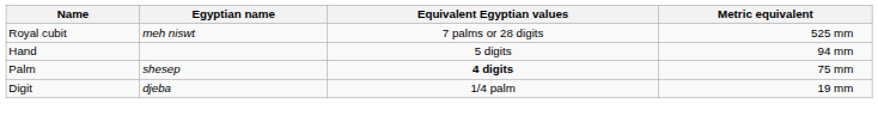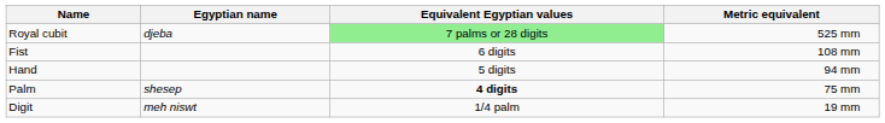 <table class="wikitable"| style="margin: 1em auto 1em auto; width: 75%; nowrap">
 <tr>
 <th>Name</th>
 <th>Egyptian name</th>
 <th align="center">Equivalent Egyptian values</th>
 <th>Metric equivalent</th>
 </tr>
 <tr>
 <td>Royal cubit</td>
-<td><small> </small> <em>meh niswt</em></td>
-<td align="center">7 palms or 28 digits</td>
+<td><small> </small> <em>djeba</em></td>
+<td align="center" style="background: lightgreen;">7 palms or 28 digits</td>
 <td align="right">525 mm     </td>
+</tr>
+<tr>
+<td>Fist</td>
+<td></td>
+<td align="center">6 digits</td>
+<td align="right">108 mm     </td>
 </tr>
 <tr>
 <td>Hand</td>
 <td></td>
 <td align="center">5 digits</td>
 <td align="right">94 mm     </td>
 </tr>
 <tr>
 <td>Palm</td>
 <td><small> </small> <em>shesep</em></td>
 <td align="center"><strong>4 digits</strong></td>
 <td align="right">75 mm     </td>
 </tr>
 <tr>
 <td>Digit</td>
-<td><small> </small> <em>djeba</em></td>
+<td><small> </small> <em>meh niswt</em></td>
 <td align="center">1/4 palm</td>
 <td align="right">19 mm     </td>
 </tr>
 </table>
